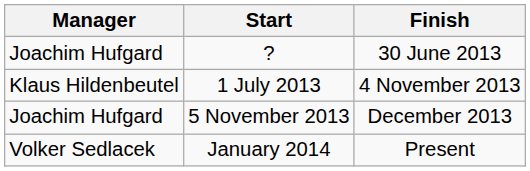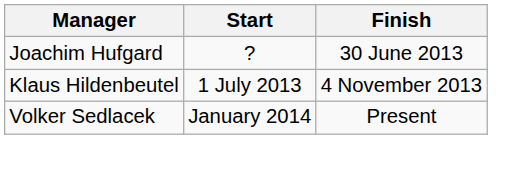 <table class="wikitable">
 <tr>
 <th>Manager</th>
 <th>Start</th>
 <th>Finish</th>
 </tr>
 <tr align="center">
 <td align="left">Joachim Hufgard</td>
 <td>?</td>
 <td>30 June 2013</td>
 </tr>
 <tr align="center">
 <td align="left">Klaus Hildenbeutel</td>
 <td>1 July 2013</td>
 <td>4 November 2013</td>
 </tr>
 <tr align="center">
-<td align="left">Joachim Hufgard</td>
-<td>5 November 2013</td>
-<td>December 2013</td>
-</tr>
-<tr align="center">
 <td align="left">Volker Sedlacek</td>
 <td>January 2014</td>
 <td>Present</td>
 </tr>
 </table>
